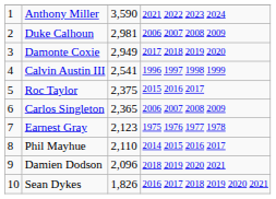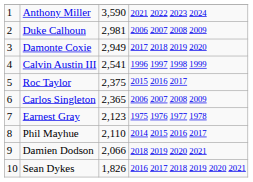 <table class="wikitable">
 <tr>
 </tr>
 <tr>
 <td>1</td>
 <td><a href='#'>Anthony Miller</a></td>
 <td>3,590</td>
 <td style="font-size:80%;"><a href='#'>2021</a> <a href='#'>2022</a> <a href='#'>2023</a> <a href='#'>2024</a></td>
 </tr>
 <tr>
 <td>2</td>
 <td><a href='#'>Duke Calhoun</a></td>
 <td>2,981</td>
 <td style="font-size:80%;"><a href='#'>2006</a> <a href='#'>2007</a> <a href='#'>2008</a> <a href='#'>2009</a></td>
 </tr>
 <tr>
 <td>3</td>
 <td><a href='#'>Damonte Coxie</a></td>
 <td>2,949</td>
 <td style="font-size:80%;"><a href='#'>2017</a> <a href='#'>2018</a> <a href='#'>2019</a> <a href='#'>2020</a></td>
 </tr>
 <tr>
 <td>4</td>
 <td><a href='#'>Calvin Austin III</a></td>
 <td>2,541</td>
 <td style="font-size:80%;"><a href='#'>1996</a> <a href='#'>1997</a> <a href='#'>1998</a> <a href='#'>1999</a></td>
 </tr>
 <tr>
 <td>5</td>
 <td><a href='#'>Roc Taylor</a></td>
 <td>2,375</td>
 <td style="font-size:80%;"><a href='#'>2015</a> <a href='#'>2016</a> <a href='#'>2017</a></td>
 </tr>
 <tr>
 <td>6</td>
 <td><a href='#'>Carlos Singleton</a></td>
 <td>2,365</td>
 <td style="font-size:80%;"><a href='#'>2006</a> <a href='#'>2007</a> <a href='#'>2008</a> <a href='#'>2009</a></td>
 </tr>
 <tr>
 <td>7</td>
 <td><a href='#'>Earnest Gray</a></td>
 <td>2,123</td>
 <td style="font-size:80%;"><a href='#'>1975</a> <a href='#'>1976</a> <a href='#'>1977</a> <a href='#'>1978</a></td>
 </tr>
 <tr>
 <td>8</td>
 <td>Phil Mayhue</td>
 <td>2,110</td>
 <td style="font-size:80%;"><a href='#'>2014</a> <a href='#'>2015</a> <a href='#'>2016</a> <a href='#'>2017</a></td>
 </tr>
 <tr>
 <td>9</td>
 <td>Damien Dodson</td>
-<td>2,096</td>
+<td>2,066</td>
 <td style="font-size:80%;"><a href='#'>2018</a> <a href='#'>2019</a> <a href='#'>2020</a> <a href='#'>2021</a></td>
 </tr>
 <tr>
 <td>10</td>
 <td>Sean Dykes</td>
 <td>1,826</td>
 <td style="font-size:80%;"><a href='#'>2016</a> <a href='#'>2017</a> <a href='#'>2018</a> <a href='#'>2019</a> <a href='#'>2020</a> <a href='#'>2021</a></td>
 </tr>
 </table>
